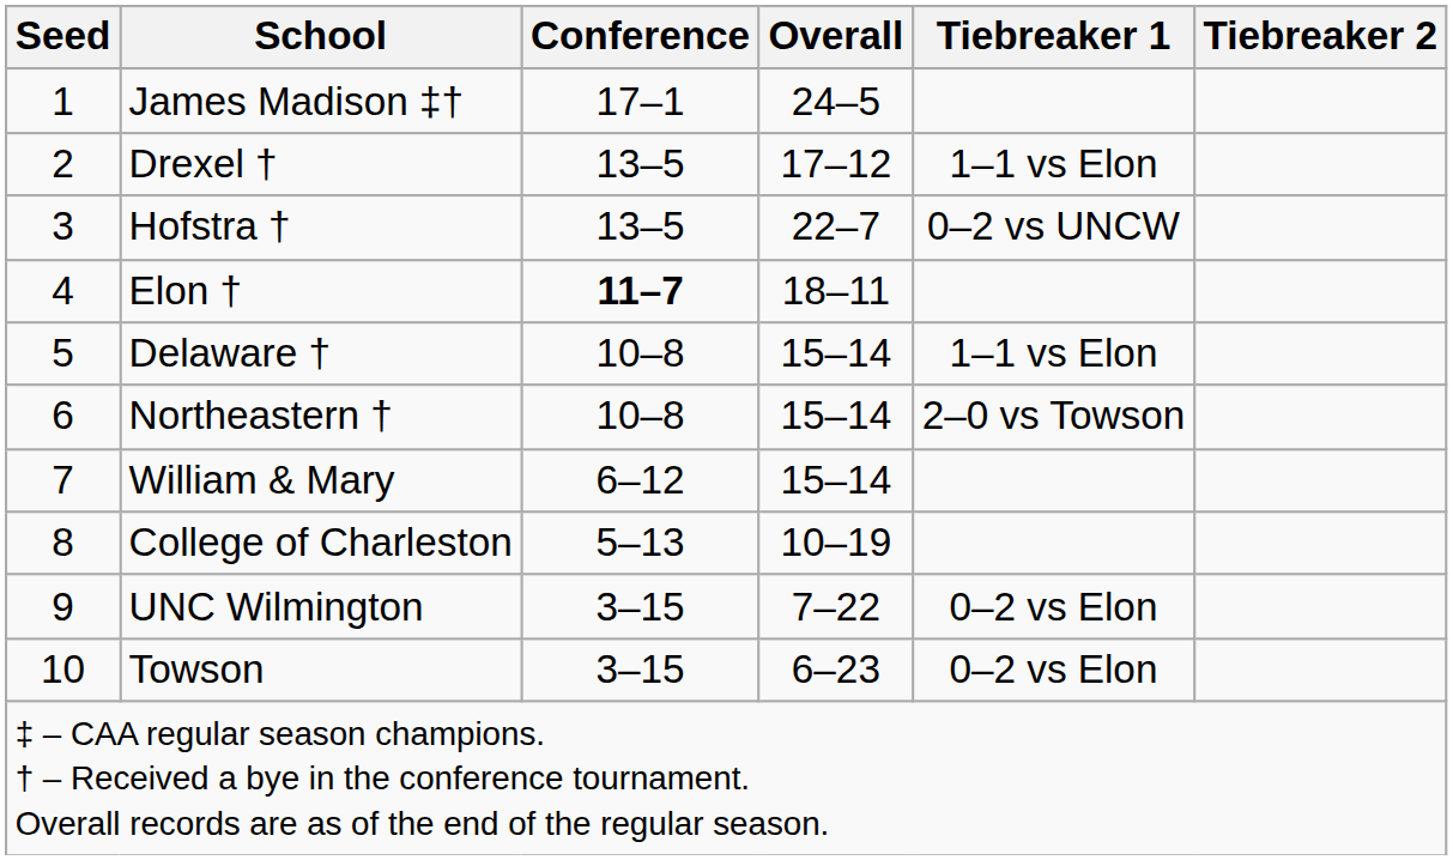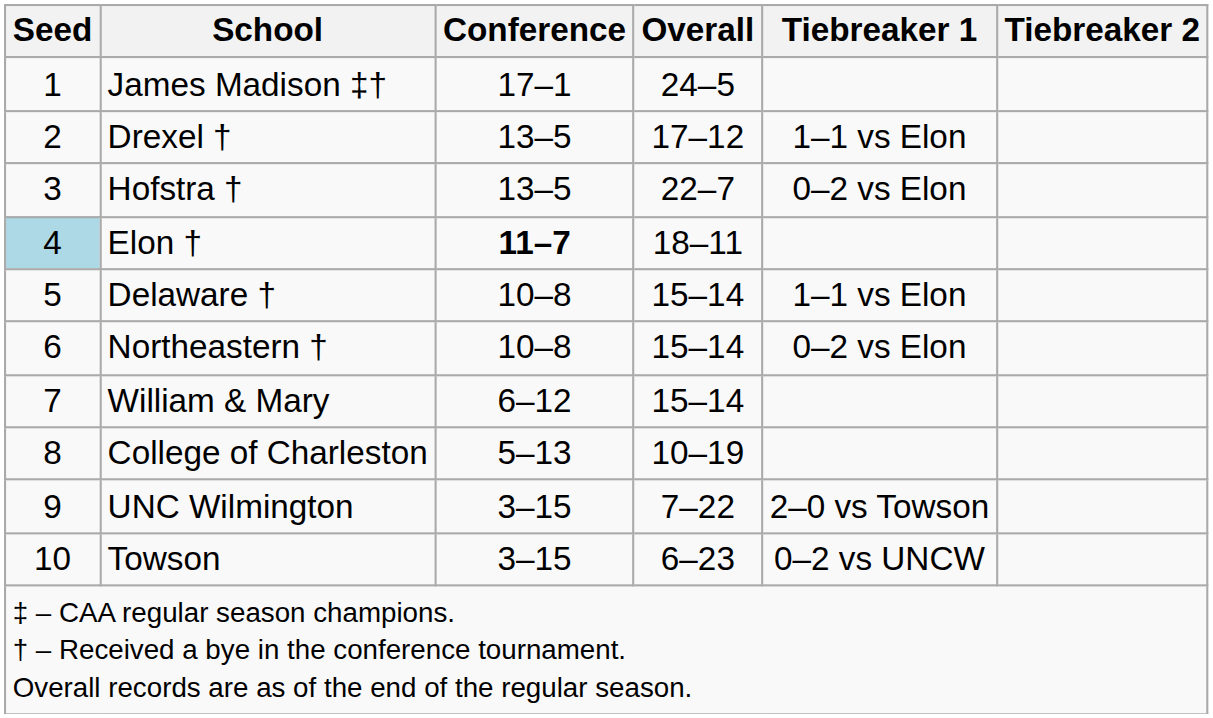 <table class="wikitable" style="white-space:nowrap; text-align:center">
 <tr>
 <th>Seed</th>
 <th>School</th>
 <th>Conference</th>
 <th>Overall</th>
 <th>Tiebreaker 1</th>
 <th>Tiebreaker 2</th>
 </tr>
 <tr>
 <td>1</td>
 <td align=left>James Madison ‡†</td>
 <td>17–1</td>
 <td>24–5</td>
 <td></td>
 <td></td>
 </tr>
 <tr>
 <td>2</td>
 <td align=left>Drexel †</td>
 <td>13–5</td>
 <td>17–12</td>
 <td>1–1 vs Elon</td>
 <td></td>
 </tr>
 <tr>
 <td>3</td>
 <td align=left>Hofstra †</td>
 <td>13–5</td>
 <td>22–7</td>
-<td>0–2 vs UNCW</td>
+<td>0–2 vs Elon</td>
 <td></td>
 </tr>
 <tr>
-<td>4</td>
+<td style="background: lightblue;">4</td>
 <td align=left>Elon †</td>
 <td><strong>11–7</strong></td>
 <td>18–11</td>
 <td></td>
 <td></td>
 </tr>
 <tr>
 <td>5</td>
 <td align=left>Delaware †</td>
 <td>10–8</td>
 <td>15–14</td>
 <td>1–1 vs Elon</td>
 <td></td>
 </tr>
 <tr>
 <td>6</td>
 <td align=left>Northeastern †</td>
 <td>10–8</td>
 <td>15–14</td>
-<td>2–0 vs Towson</td>
+<td>0–2 vs Elon</td>
 <td></td>
 </tr>
 <tr>
 <td>7</td>
 <td align=left>William & Mary</td>
 <td>6–12</td>
 <td>15–14</td>
 <td></td>
 <td></td>
 </tr>
 <tr>
 <td>8</td>
 <td align=left>College of Charleston</td>
 <td>5–13</td>
 <td>10–19</td>
 <td></td>
 <td></td>
 </tr>
 <tr>
 <td>9</td>
 <td align=left>UNC Wilmington</td>
 <td>3–15</td>
 <td>7–22</td>
-<td>0–2 vs Elon</td>
+<td>2–0 vs Towson</td>
 <td></td>
 </tr>
 <tr>
 <td>10</td>
 <td align=left>Towson</td>
 <td>3–15</td>
 <td>6–23</td>
-<td>0–2 vs Elon</td>
+<td>0–2 vs UNCW</td>
 <td></td>
 </tr>
 <tr>
 <td colspan=6 align=left><small>‡ – CAA regular season champions.<br>† – Received a bye in the conference tournament.<br>Overall records are as of the end of the regular season.</small></td>
 </tr>
 </table>
